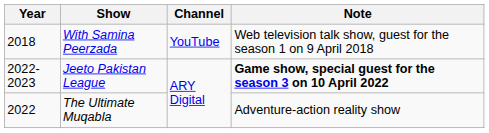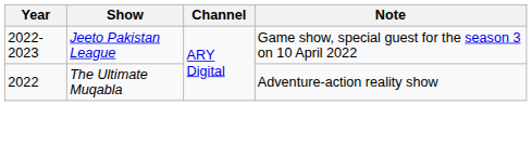 <table class="wikitable">
 <tr>
 <th>Year</th>
 <th>Show</th>
 <th>Channel</th>
 <th>Note</th>
 </tr>
 <tr>
-<td>2018</td>
-<td><em><a href='#'>With Samina Peerzada</a></em></td>
-<td><a href='#'>YouTube</a></td>
-<td>Web television talk show, guest for the season 1 on 9 April 2018</td>
-</tr>
-<tr>
 <td>2022-2023</td>
 <td><em><a href='#'>Jeeto Pakistan League</a></em></td>
 <td rowspan="2"><a href='#'>ARY Digital</a></td>
-<td><strong>Game show, special guest for the <a href='#'>season 3</a> on 10 April 2022</strong></td>
+<td>Game show, special guest for the <a href='#'>season 3</a> on 10 April 2022</td>
 </tr>
 <tr>
 <td>2022</td>
 <td><em>The Ultimate Muqabla</em></td>
 <td>Adventure-action reality show</td>
 </tr>
 </table>
